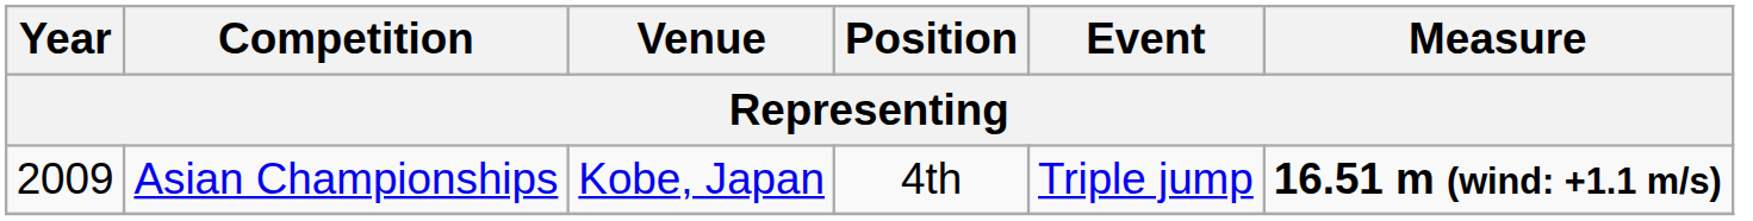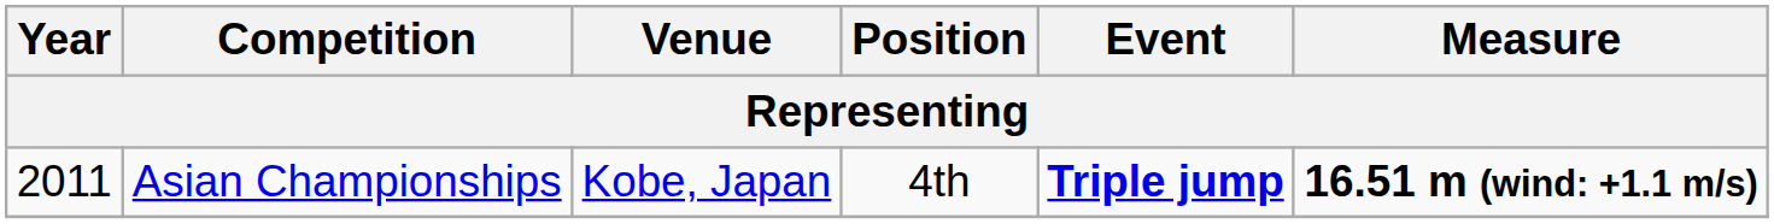 <table class="wikitable sortable" style=text-align:center>
 <tr>
 <th>Year</th>
 <th>Competition</th>
 <th>Venue</th>
 <th>Position</th>
 <th>Event</th>
 <th>Measure</th>
 </tr>
 <tr>
 <th colspan="6">Representing </th>
 </tr>
 <tr>
-<td>2009</td>
+<td>2011</td>
 <td><a href='#'>Asian Championships</a></td>
 <td><a href='#'>Kobe, Japan</a></td>
 <td>4th</td>
-<td><a href='#'>Triple jump</a></td>
+<td><strong><a href='#'>Triple jump</a></strong></td>
 <td><strong>16.51 m <small>(wind: +1.1 m/s)</small></strong></td>
 </tr>
 <tr>
 </tr>
 </table>
